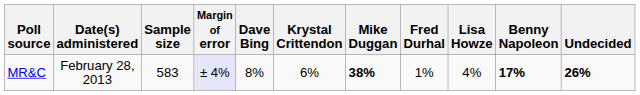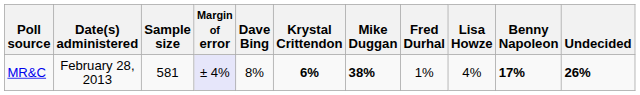 <table class="wikitable">
 <tr valign= bottom>
 <th style="width:150px;">Poll source</th>
 <th style="width:190px;">Date(s)<br>administered</th>
 <th class=small>Sample<br>size</th>
 <th><small>Margin of</small><br>error</th>
 <th style="width:100px;">Dave<br>Bing</th>
 <th style="width:100px;">Krystal<br>Crittendon</th>
 <th style="width:100px;">Mike<br>Duggan</th>
 <th style="width:100px;">Fred<br>Durhal</th>
 <th style="width:100px;">Lisa<br>Howze</th>
 <th style="width:100px;">Benny<br>Napoleon</th>
 <th style="width:40px;">Undecided</th>
 </tr>
 <tr>
 <td><a href='#'>MR&C</a></td>
 <td align=center>February 28, 2013</td>
-<td align=center>583</td>
+<td align=center>581</td>
 <td align=center style="background: lavender;">± 4%</td>
 <td align=center>8%</td>
-<td align=center>6%</td>
+<td align=center><strong>6%</strong></td>
 <td><strong>38%</strong></td>
 <td align=center>1%</td>
 <td align=center>4%</td>
 <td><strong>17%</strong></td>
 <td><strong>26%</strong></td>
 </tr>
 </table>
